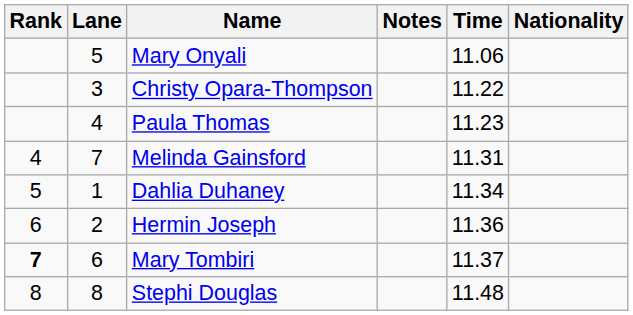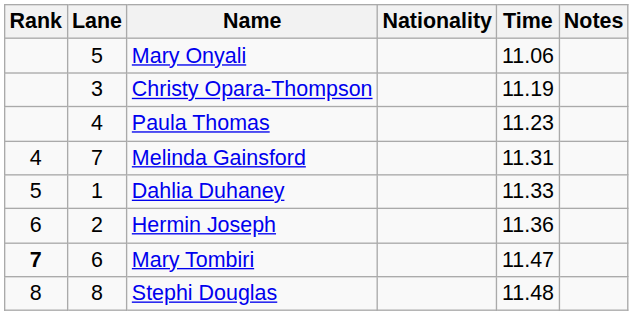 <table class="wikitable sortable" style=" text-align:center">
 <tr>
 <th>Rank</th>
 <th>Lane</th>
 <th>Name</th>
+<th>Nationality</th>
+<th>Time</th>
 <th>Notes</th>
-<th>Time</th>
-<th>Nationality</th>
 </tr>
 <tr>
 <td></td>
 <td>5</td>
 <td align=left><a href='#'>Mary Onyali</a></td>
+<td align=left></td>
+<td>11.06</td>
 <td></td>
-<td>11.06</td>
-<td align=left></td>
 </tr>
 <tr>
 <td></td>
 <td>3</td>
 <td align=left><a href='#'>Christy Opara-Thompson</a></td>
+<td align=left></td>
+<td>11.19</td>
 <td></td>
-<td>11.22</td>
-<td align=left></td>
 </tr>
 <tr>
 <td></td>
 <td>4</td>
 <td align=left><a href='#'>Paula Thomas</a></td>
+<td align=left></td>
+<td>11.23</td>
 <td></td>
-<td>11.23</td>
-<td align=left></td>
 </tr>
 <tr>
 <td>4</td>
 <td>7</td>
 <td align=left><a href='#'>Melinda Gainsford</a></td>
+<td align=left></td>
+<td>11.31</td>
 <td></td>
-<td>11.31</td>
-<td align=left></td>
 </tr>
 <tr>
 <td>5</td>
 <td>1</td>
 <td align=left><a href='#'>Dahlia Duhaney</a></td>
+<td align=left></td>
+<td>11.33</td>
 <td></td>
-<td>11.34</td>
-<td align=left></td>
 </tr>
 <tr>
 <td>6</td>
 <td>2</td>
 <td align=left><a href='#'>Hermin Joseph</a></td>
+<td align=left></td>
+<td>11.36</td>
 <td></td>
-<td>11.36</td>
-<td align=left></td>
 </tr>
 <tr>
 <td><strong>7</strong></td>
 <td>6</td>
 <td align=left><a href='#'>Mary Tombiri</a></td>
+<td align=left></td>
+<td>11.47</td>
 <td></td>
-<td>11.37</td>
-<td align=left></td>
 </tr>
 <tr>
 <td>8</td>
 <td>8</td>
 <td align=left><a href='#'>Stephi Douglas</a></td>
+<td align=left></td>
+<td>11.48</td>
 <td></td>
-<td>11.48</td>
-<td align=left></td>
 </tr>
 </table>
